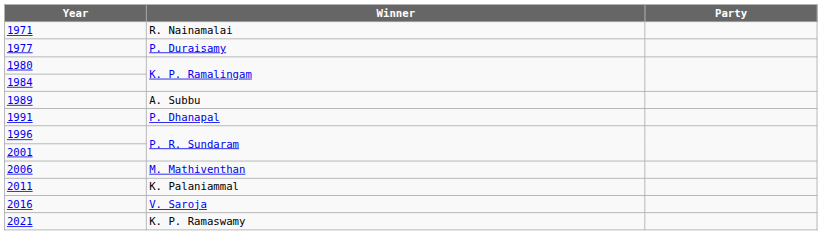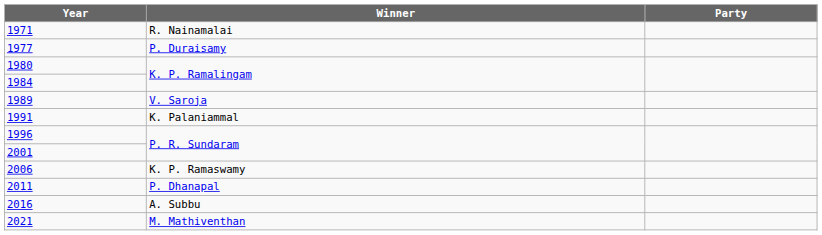 <table class="wikitable" width="50%">
 <tr>
 <th style="background-color:#666666; color:white">Year</th>
 <th style="background-color:#666666; color:white">Winner</th>
 <th style="background-color:#666666; color:white" colspan="2">Party</th>
 </tr>
 <tr>
 <td><a href='#'>1971</a></td>
 <td>R. Nainamalai</td>
 <td></td>
 </tr>
 <tr>
 <td><a href='#'>1977</a></td>
 <td><a href='#'>P. Duraisamy</a></td>
 <td></td>
 </tr>
 <tr>
 <td><a href='#'>1980</a></td>
 <td rowspan=2><a href='#'>K. P. Ramalingam</a></td>
 </tr>
 <tr>
 <td><a href='#'>1984</a></td>
 </tr>
 <tr>
 <td><a href='#'>1989</a></td>
-<td>A. Subbu</td>
+<td><a href='#'>V. Saroja</a></td>
 <td></td>
 </tr>
 <tr>
 <td><a href='#'>1991</a></td>
-<td><a href='#'>P. Dhanapal</a></td>
+<td>K. Palaniammal</td>
 <td></td>
 </tr>
 <tr>
 <td><a href='#'>1996</a></td>
 <td rowspan=2><a href='#'>P. R. Sundaram</a></td>
 </tr>
 <tr>
 <td><a href='#'>2001</a></td>
 </tr>
 <tr>
 <td><a href='#'>2006</a></td>
-<td><a href='#'>M. Mathiventhan</a></td>
+<td>K. P. Ramaswamy</td>
 <td></td>
 </tr>
 <tr>
 <td><a href='#'>2011</a></td>
-<td>K. Palaniammal</td>
+<td><a href='#'>P. Dhanapal</a></td>
 <td></td>
 </tr>
 <tr>
 <td><a href='#'>2016</a></td>
-<td><a href='#'>V. Saroja</a></td>
+<td>A. Subbu</td>
 </tr>
 <tr>
 <td><a href='#'>2021</a></td>
-<td>K. P. Ramaswamy</td>
+<td><a href='#'>M. Mathiventhan</a></td>
 <td></td>
 </tr>
 </table>
